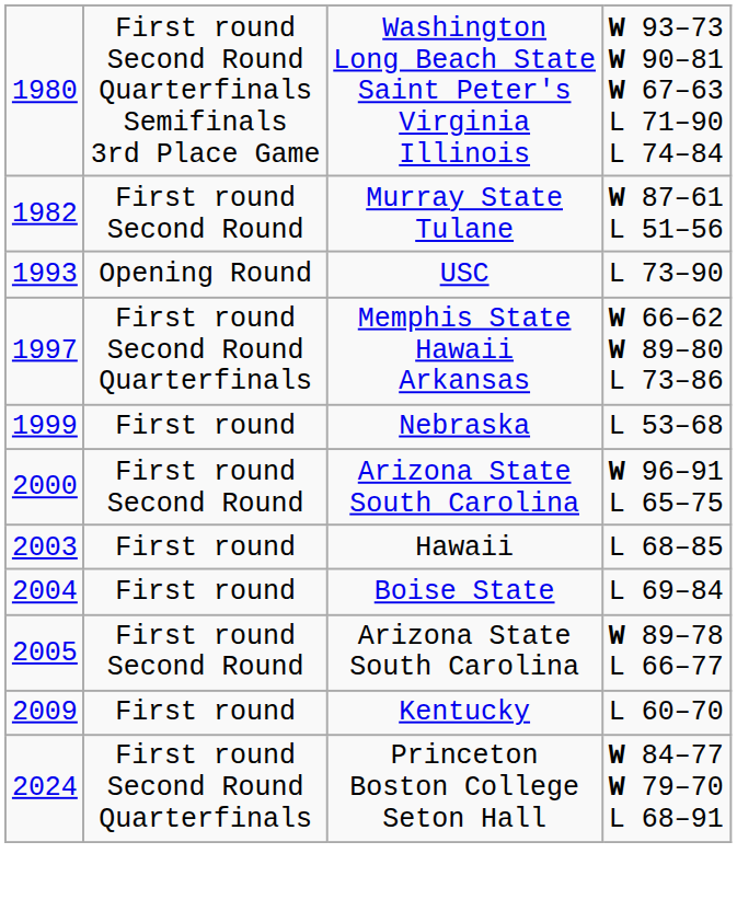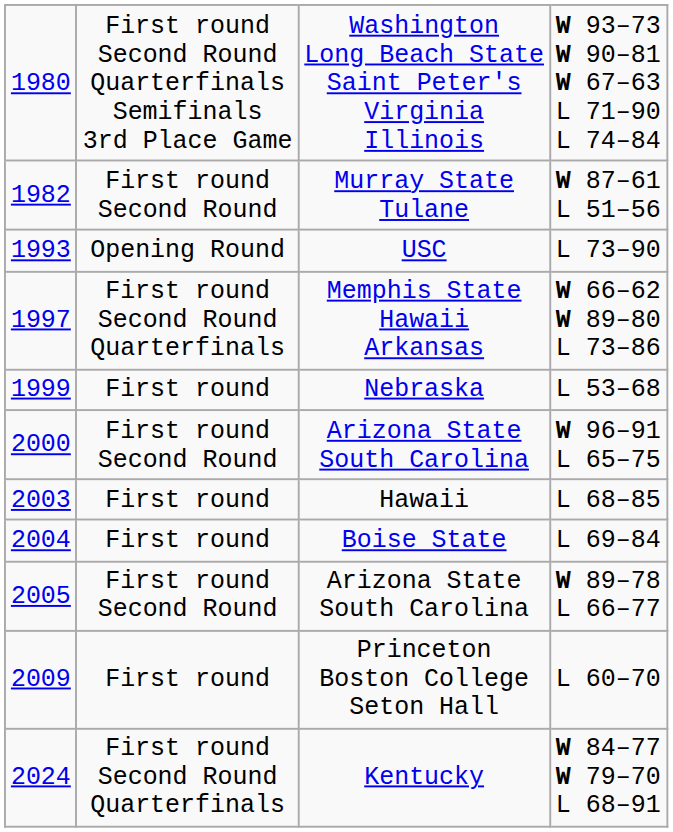 <table class=wikitable style="text-align:center">
 <tr>
 <td><a href='#'>1980</a></td>
 <td>First round<br>Second Round<br>Quarterfinals<br>Semifinals<br>3rd Place Game</td>
 <td><a href='#'>Washington</a><br><a href='#'>Long Beach State</a><br><a href='#'>Saint Peter's</a><br><a href='#'>Virginia</a><br><a href='#'>Illinois</a></td>
 <td><strong>W</strong> 93–73<br><strong>W</strong> 90–81<br><strong>W</strong> 67–63<br>L 71–90<br>L 74–84</td>
 </tr>
 <tr>
 <td><a href='#'>1982</a></td>
 <td>First round<br>Second Round</td>
 <td><a href='#'>Murray State</a><br><a href='#'>Tulane</a></td>
 <td><strong>W</strong> 87–61<br>L 51–56</td>
 </tr>
 <tr>
 <td><a href='#'>1993</a></td>
 <td>Opening Round</td>
 <td><a href='#'>USC</a></td>
 <td>L 73–90</td>
 </tr>
 <tr>
 <td><a href='#'>1997</a></td>
 <td>First round<br>Second Round<br>Quarterfinals</td>
 <td><a href='#'>Memphis State</a><br><a href='#'>Hawaii</a><br><a href='#'>Arkansas</a></td>
 <td><strong>W</strong> 66–62<br><strong>W</strong> 89–80<br>L 73–86</td>
 </tr>
 <tr>
 <td><a href='#'>1999</a></td>
 <td>First round</td>
 <td><a href='#'>Nebraska</a></td>
 <td>L 53–68</td>
 </tr>
 <tr>
 <td><a href='#'>2000</a></td>
 <td>First round<br>Second Round</td>
 <td><a href='#'>Arizona State</a><br><a href='#'>South Carolina</a></td>
 <td><strong>W</strong> 96–91<br>L 65–75</td>
 </tr>
 <tr>
 <td><a href='#'>2003</a></td>
 <td>First round</td>
 <td>Hawaii</td>
 <td>L 68–85</td>
 </tr>
 <tr>
 <td><a href='#'>2004</a></td>
 <td>First round</td>
 <td><a href='#'>Boise State</a></td>
 <td>L 69–84</td>
 </tr>
 <tr>
 <td><a href='#'>2005</a></td>
 <td>First round<br>Second Round</td>
 <td>Arizona State<br>South Carolina</td>
 <td><strong>W</strong> 89–78<br>L 66–77</td>
 </tr>
 <tr>
 <td><a href='#'>2009</a></td>
 <td>First round</td>
-<td><a href='#'>Kentucky</a></td>
+<td>Princeton<br>Boston College<br>Seton Hall</td>
 <td>L 60–70</td>
 </tr>
 <tr>
 <td><a href='#'>2024</a></td>
 <td>First round<br>Second Round<br>Quarterfinals</td>
-<td>Princeton<br>Boston College<br>Seton Hall</td>
+<td><a href='#'>Kentucky</a></td>
 <td><strong>W</strong> 84–77<br><strong>W</strong> 79–70<br>L 68–91</td>
 </tr>
 </table>
